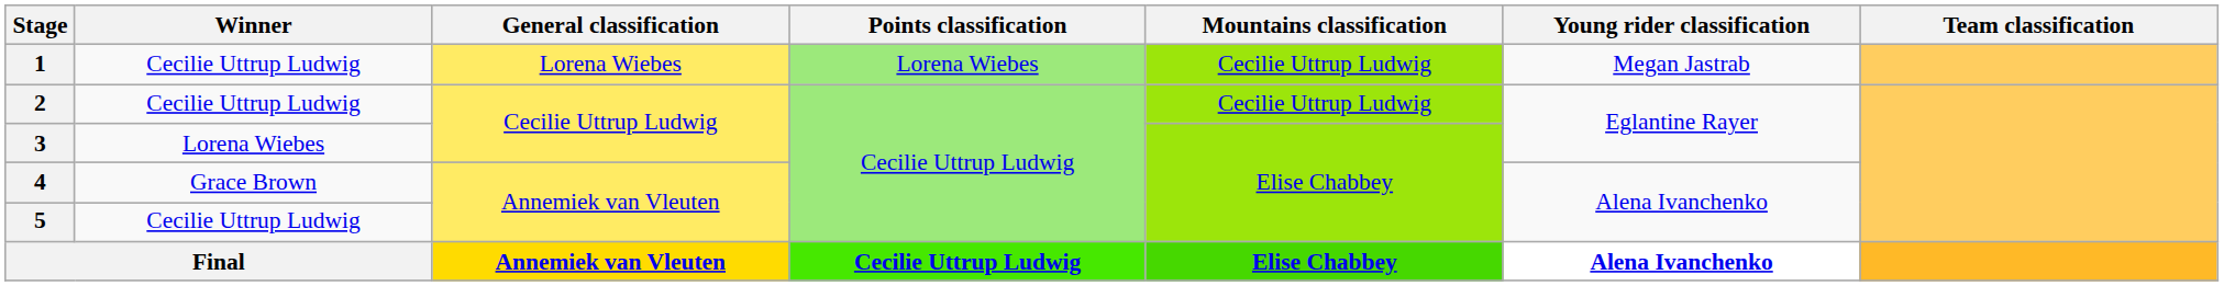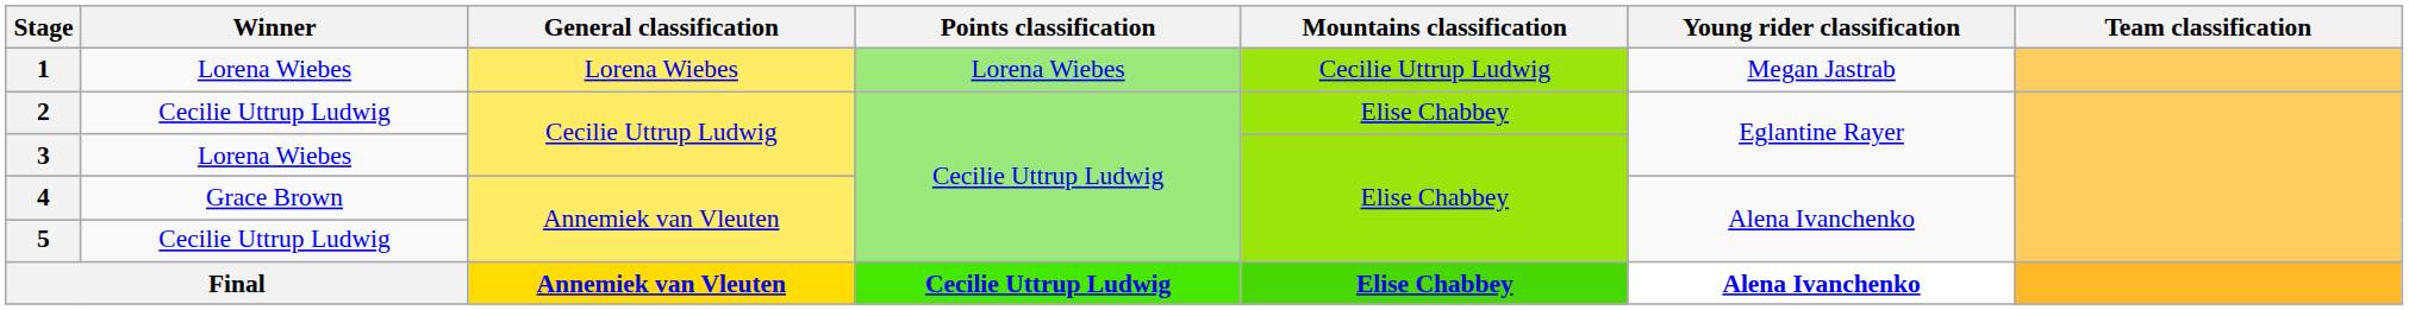 <table class="wikitable" style="text-align: center; font-size:smaller;">
 <tr>
 <th scope="col" style="width:1%;">Stage</th>
 <th scope="col" style="width:14%;">Winner</th>
 <th scope="col" style="width:14%;">General classification<br></th>
 <th scope="col" style="width:14%;">Points classification<br></th>
 <th scope="col" style="width:14%;">Mountains classification<br></th>
 <th scope="col" style="width:14%;">Young rider classification<br></th>
 <th scope="col" style="width:14%;">Team classification</th>
 </tr>
 <tr>
 <th>1</th>
-<td><a href='#'>Cecilie Uttrup Ludwig</a></td>
+<td><a href='#'>Lorena Wiebes</a></td>
 <td style="background:#FFEB64;"><a href='#'>Lorena Wiebes</a></td>
 <td style="background:#9CE97B;"><a href='#'>Lorena Wiebes</a></td>
 <td style="background:#9CE50B;"><a href='#'>Cecilie Uttrup Ludwig</a></td>
 <td style="background:offwhite;"><a href='#'>Megan Jastrab</a></td>
 <td style="background:#FFCD5F;"></td>
 </tr>
 <tr>
 <th>2</th>
 <td><a href='#'>Cecilie Uttrup Ludwig</a></td>
 <td style="background:#FFEB64;" rowspan=2><a href='#'>Cecilie Uttrup Ludwig</a></td>
 <td style="background:#9CE97B;" rowspan=4><a href='#'>Cecilie Uttrup Ludwig</a></td>
-<td style="background:#9CE50B;"><a href='#'>Cecilie Uttrup Ludwig</a></td>
+<td style="background:#9CE50B;"><a href='#'>Elise Chabbey</a></td>
 <td style="background:offwhite;" rowspan=2><a href='#'>Eglantine Rayer</a></td>
 <td style="background:#FFCD5F;" rowspan=4></td>
 </tr>
 <tr>
 <th>3</th>
 <td><a href='#'>Lorena Wiebes</a></td>
 <td style="background:#9CE50B;" rowspan=3><a href='#'>Elise Chabbey</a></td>
 </tr>
 <tr>
 <th>4</th>
 <td><a href='#'>Grace Brown</a></td>
 <td style="background:#FFEB64;" rowspan=2><a href='#'>Annemiek van Vleuten</a></td>
 <td style="background:offwhite;" rowspan=2><a href='#'>Alena Ivanchenko</a></td>
 </tr>
 <tr>
 <th>5</th>
 <td><a href='#'>Cecilie Uttrup Ludwig</a></td>
 </tr>
 <tr>
 <th colspan="2">Final</th>
 <th style="background:#FFDB00;"><a href='#'>Annemiek van Vleuten</a></th>
 <th style="background:#46E800;"><a href='#'>Cecilie Uttrup Ludwig</a></th>
 <th style="background:#46D800;"><a href='#'>Elise Chabbey</a></th>
 <th style="background:white;"><a href='#'>Alena Ivanchenko</a></th>
 <th style="background:#FFB927;"></th>
 </tr>
 </table>
